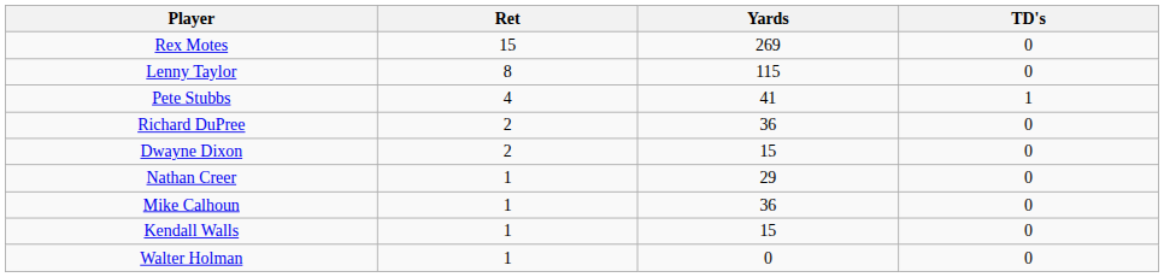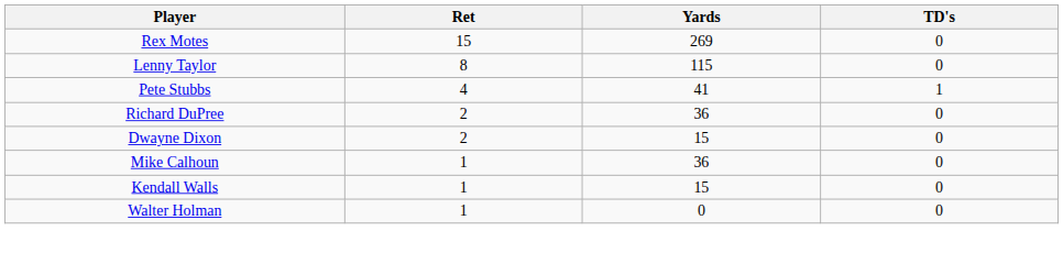 <table class="wikitable sortable">
 <tr>
 <th bgcolor="#DDDDFF" width="10%">Player</th>
 <th bgcolor="#DDDDFF" width="7%">Ret</th>
 <th bgcolor="#DDDDFF" width="7%">Yards</th>
 <th bgcolor="#DDDDFF" width="7%">TD's</th>
 </tr>
 <tr align="center">
 <td><a href='#'>Rex Motes</a></td>
 <td>15</td>
 <td>269</td>
 <td>0</td>
 </tr>
 <tr align="center">
 <td><a href='#'>Lenny Taylor</a></td>
 <td>8</td>
 <td>115</td>
 <td>0</td>
 </tr>
 <tr align="center">
 <td><a href='#'>Pete Stubbs</a></td>
 <td>4</td>
 <td>41</td>
 <td>1</td>
 </tr>
 <tr align="center">
 <td><a href='#'>Richard DuPree</a></td>
 <td>2</td>
 <td>36</td>
 <td>0</td>
 </tr>
 <tr align="center">
 <td><a href='#'>Dwayne Dixon</a></td>
 <td>2</td>
 <td>15</td>
 <td>0</td>
 </tr>
 <tr align="center">
-<td><a href='#'>Nathan Creer</a></td>
-<td>1</td>
-<td>29</td>
-<td>0</td>
-</tr>
-<tr align="center">
 <td><a href='#'>Mike Calhoun</a></td>
 <td>1</td>
 <td>36</td>
 <td>0</td>
 </tr>
 <tr align="center">
 <td><a href='#'>Kendall Walls</a></td>
 <td>1</td>
 <td>15</td>
 <td>0</td>
 </tr>
 <tr align="center">
 <td><a href='#'>Walter Holman</a></td>
 <td>1</td>
 <td>0</td>
 <td>0</td>
 </tr>
 </table>
